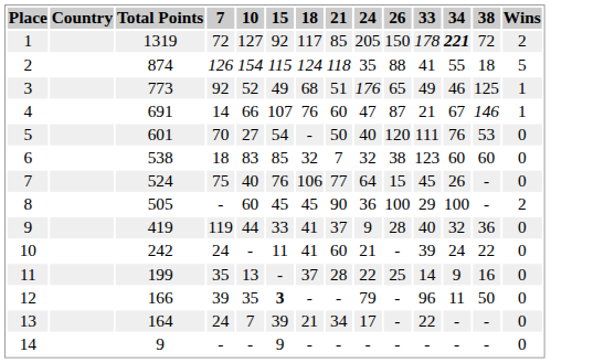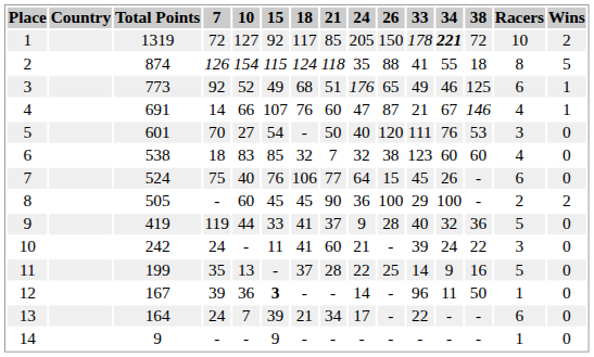 <table border="0" style="border: 1px solid #999; background-color:#FFFFFF; text-align:center">
 <tr align="center" bgcolor="#CCCCCC">
 <th>Place</th>
 <th>Country</th>
 <th>Total Points</th>
 <th>7</th>
 <th>10</th>
 <th>15</th>
 <th>18</th>
 <th>21</th>
 <th>24</th>
 <th>26</th>
 <th>33</th>
 <th>34</th>
 <th>38</th>
+<th>Racers</th>
 <th>Wins</th>
 </tr>
 <tr bgcolor="#EFEFEF">
 <td>1</td>
 <td align="left"></td>
 <td>1319</td>
 <td>72</td>
 <td>127</td>
 <td>92</td>
 <td>117</td>
 <td>85</td>
 <td>205</td>
 <td>150</td>
 <td><em>178</em></td>
 <td><strong><em>221</em></strong></td>
 <td>72</td>
+<td>10</td>
 <td>2</td>
 </tr>
 <tr>
 <td>2</td>
 <td align="left"></td>
 <td>874</td>
 <td><em>126</em></td>
 <td><em>154</em></td>
 <td><em>115</em></td>
 <td><em>124</em></td>
 <td><em>118</em></td>
 <td>35</td>
 <td>88</td>
 <td>41</td>
 <td>55</td>
 <td>18</td>
+<td>8</td>
 <td>5</td>
 </tr>
 <tr bgcolor="#EFEFEF">
 <td>3</td>
 <td align="left"></td>
 <td>773</td>
 <td>92</td>
 <td>52</td>
 <td>49</td>
 <td>68</td>
 <td>51</td>
 <td><em>176</em></td>
 <td>65</td>
 <td>49</td>
 <td>46</td>
 <td>125</td>
+<td>6</td>
 <td>1</td>
 </tr>
 <tr>
 <td>4</td>
 <td align="left"></td>
 <td>691</td>
 <td>14</td>
 <td>66</td>
 <td>107</td>
 <td>76</td>
 <td>60</td>
 <td>47</td>
 <td>87</td>
 <td>21</td>
 <td>67</td>
 <td><em>146</em></td>
+<td>4</td>
 <td>1</td>
 </tr>
 <tr bgcolor="#EFEFEF">
 <td>5</td>
 <td align="left"></td>
 <td>601</td>
 <td>70</td>
 <td>27</td>
 <td>54</td>
 <td>-</td>
 <td>50</td>
 <td>40</td>
 <td>120</td>
 <td>111</td>
 <td>76</td>
 <td>53</td>
+<td>3</td>
 <td>0</td>
 </tr>
 <tr>
 <td>6</td>
 <td align="left"></td>
 <td>538</td>
 <td>18</td>
 <td>83</td>
 <td>85</td>
 <td>32</td>
 <td>7</td>
 <td>32</td>
 <td>38</td>
 <td>123</td>
 <td>60</td>
 <td>60</td>
+<td>4</td>
 <td>0</td>
 </tr>
 <tr bgcolor="#EFEFEF">
 <td>7</td>
 <td align="left"></td>
 <td>524</td>
 <td>75</td>
 <td>40</td>
 <td>76</td>
 <td>106</td>
 <td>77</td>
 <td>64</td>
 <td>15</td>
 <td>45</td>
 <td>26</td>
 <td>-</td>
+<td>6</td>
 <td>0</td>
 </tr>
 <tr>
 <td>8</td>
 <td align="left"></td>
 <td>505</td>
 <td>-</td>
 <td>60</td>
 <td>45</td>
 <td>45</td>
 <td>90</td>
 <td>36</td>
 <td>100</td>
 <td>29</td>
 <td>100</td>
 <td>-</td>
 <td>2</td>
+<td>2</td>
 </tr>
 <tr bgcolor="#EFEFEF">
 <td>9</td>
 <td align="left"></td>
 <td>419</td>
 <td>119</td>
 <td>44</td>
 <td>33</td>
 <td>41</td>
 <td>37</td>
 <td>9</td>
 <td>28</td>
 <td>40</td>
 <td>32</td>
 <td>36</td>
+<td>5</td>
 <td>0</td>
 </tr>
 <tr>
 <td>10</td>
 <td align="left"></td>
 <td>242</td>
 <td>24</td>
 <td>-</td>
 <td>11</td>
 <td>41</td>
 <td>60</td>
 <td>21</td>
 <td>-</td>
 <td>39</td>
 <td>24</td>
 <td>22</td>
+<td>3</td>
 <td>0</td>
 </tr>
 <tr bgcolor="#EFEFEF">
 <td>11</td>
 <td align="left"></td>
 <td>199</td>
 <td>35</td>
 <td>13</td>
 <td>-</td>
 <td>37</td>
 <td>28</td>
 <td>22</td>
 <td>25</td>
 <td>14</td>
 <td>9</td>
 <td>16</td>
+<td>5</td>
 <td>0</td>
 </tr>
 <tr>
 <td>12</td>
 <td align="left"></td>
-<td>166</td>
+<td>167</td>
 <td>39</td>
-<td>35</td>
+<td>36</td>
 <td><strong>3</strong></td>
 <td>-</td>
 <td>-</td>
-<td>79</td>
+<td>14</td>
 <td>-</td>
 <td>96</td>
 <td>11</td>
 <td>50</td>
+<td>1</td>
 <td>0</td>
 </tr>
 <tr bgcolor="#EFEFEF">
 <td>13</td>
 <td align="left"></td>
 <td>164</td>
 <td>24</td>
 <td>7</td>
 <td>39</td>
 <td>21</td>
 <td>34</td>
 <td>17</td>
 <td>-</td>
 <td>22</td>
 <td>-</td>
 <td>-</td>
+<td>6</td>
 <td>0</td>
 </tr>
 <tr>
 <td>14</td>
 <td align="left"></td>
 <td>9</td>
 <td>-</td>
 <td>-</td>
 <td>9</td>
 <td>-</td>
 <td>-</td>
 <td>-</td>
 <td>-</td>
 <td>-</td>
 <td>-</td>
 <td>-</td>
+<td>1</td>
 <td>0</td>
 </tr>
 </table>
